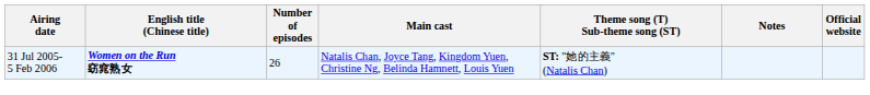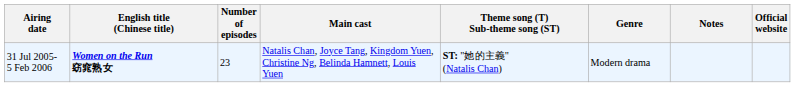 <table class="wikitable">
 <tr>
 <th align=center width=8% bgcolor="silver">Airing<br>date</th>
 <th align=center width=18% bgcolor="silver">English title <br> (Chinese title)</th>
 <th align=center width=5% bgcolor="silver">Number of episodes</th>
 <th align=center width=22% bgcolor="silver">Main cast</th>
 <th align=center width=18% bgcolor="silver">Theme song (T) <br>Sub-theme song (ST)</th>
+<th align=center width=10% bgcolor="silver">Genre</th>
 <th align=center width=10% bgcolor="silver">Notes</th>
 <th align=center width=1% bgcolor="silver">Official website</th>
 </tr>
 <tr ---- bgcolor="ebf5ff">
 <td>31 Jul 2005-<br> 5 Feb 2006</td>
 <td><strong><em><a href='#'>Women on the Run</a></em> <br> 窈窕熟女</strong></td>
-<td>26</td>
+<td>23</td>
 <td><a href='#'>Natalis Chan</a>, <a href='#'>Joyce Tang</a>, <a href='#'>Kingdom Yuen</a>, <a href='#'>Christine Ng</a>, <a href='#'>Belinda Hamnett</a>, <a href='#'>Louis Yuen</a></td>
 <td><strong>ST:</strong> "她的主義" <br> (<a href='#'>Natalis Chan</a>)</td>
+<td>Modern drama</td>
 <td></td>
 <td></td>
 </tr>
 </table>
